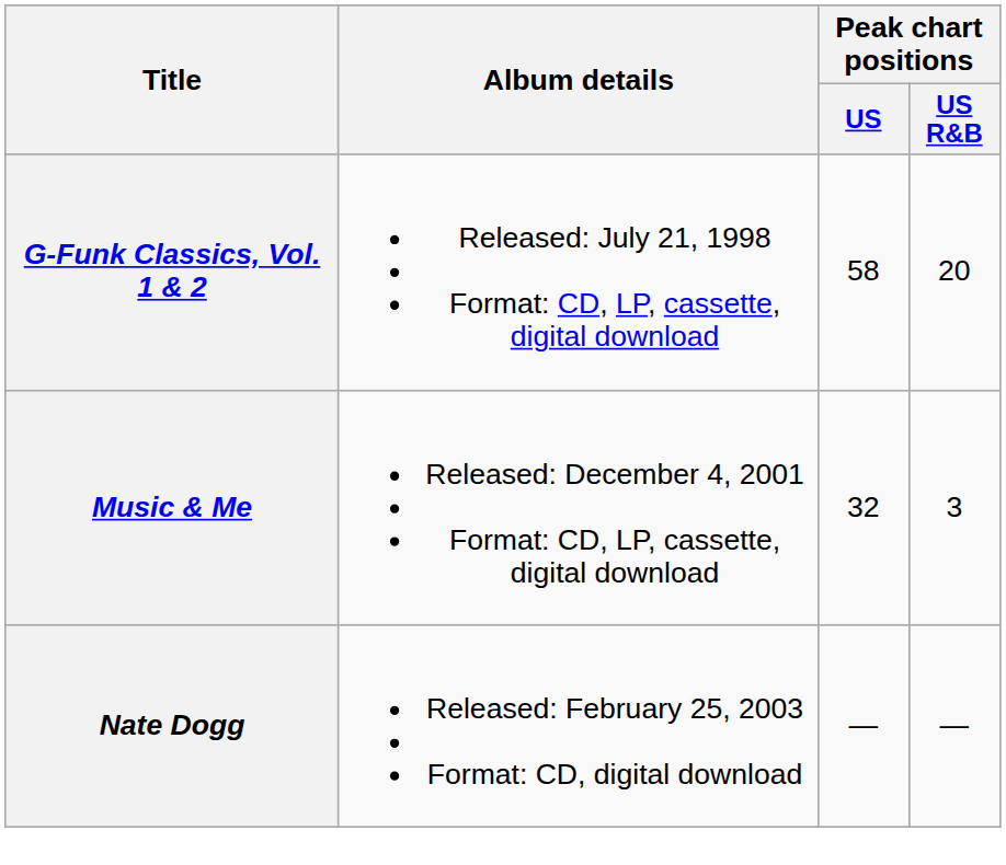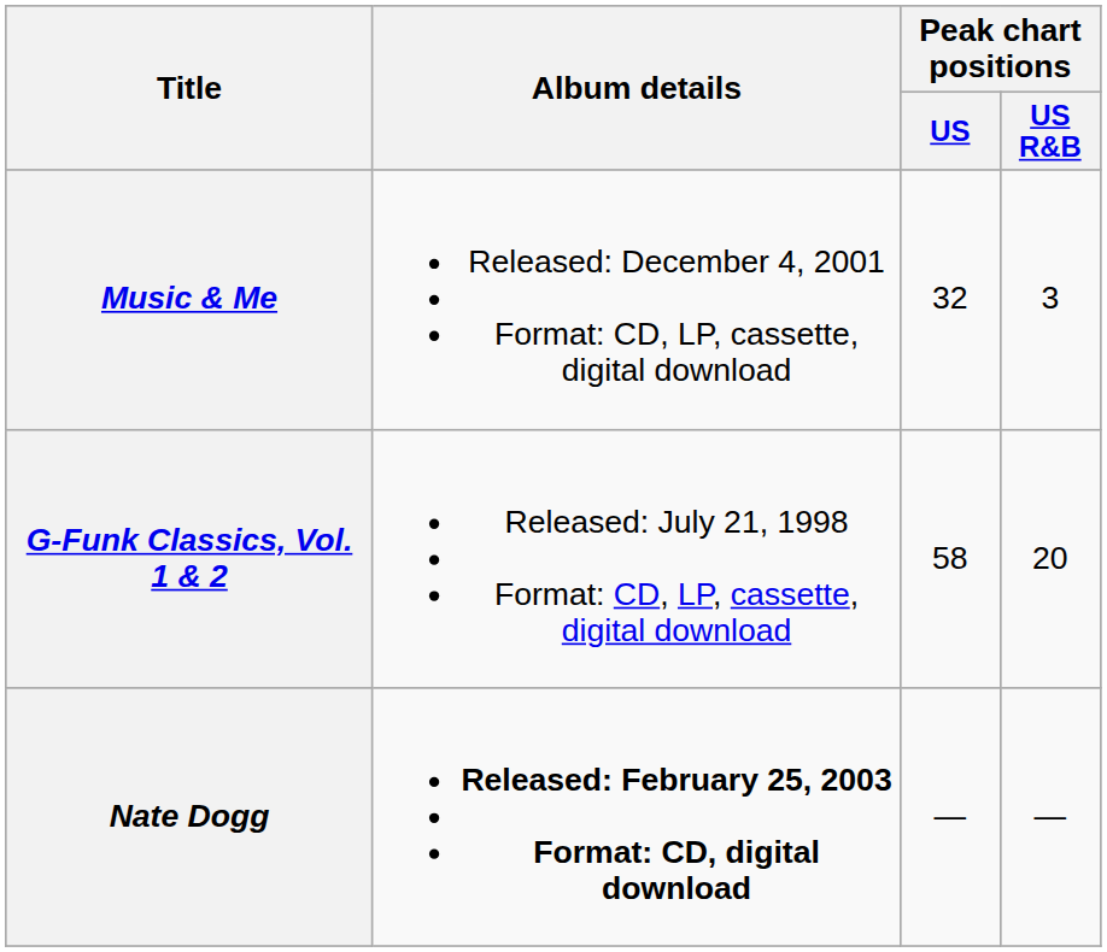 <table class="wikitable plainrowheaders" style="text-align:center;">
 <tr>
 <th scope="col" rowspan="2" style="width:11em;">Title</th>
 <th scope="col" rowspan="2" style="width:16em;">Album details</th>
 <th scope="col" colspan="2">Peak chart positions</th>
 </tr>
 <tr>
 <th style="width:3em;font-size:90%;"><a href='#'>US</a></th>
 <th style="width:3em;font-size:90%;"><a href='#'>US<br>R&B</a></th>
 </tr>
 <tr>
+<th scope="row"><em><a href='#'>Music & Me</a></em></th>
+<td><br><ul><li>Released: December 4, 2001</li><li></li><li>Format: CD, LP, cassette, digital download</li></ul></td>
+<td>32</td>
+<td>3</td>
+</tr>
+<tr>
 <th scope="row"><em><a href='#'>G-Funk Classics, Vol. 1 & 2</a></em></th>
 <td><br><ul><li>Released: July 21, 1998</li><li></li><li>Format: <a href='#'>CD</a>, <a href='#'>LP</a>, <a href='#'>cassette</a>, <a href='#'>digital download</a></li></ul></td>
 <td>58</td>
 <td>20</td>
 </tr>
 <tr>
-<th scope="row"><em><a href='#'>Music & Me</a></em></th>
-<td><br><ul><li>Released: December 4, 2001</li><li></li><li>Format: CD, LP, cassette, digital download</li></ul></td>
-<td>32</td>
-<td>3</td>
-</tr>
-<tr>
 <th scope="row"><em>Nate Dogg</em></th>
-<td><br><ul><li>Released: February 25, 2003</li><li></li><li>Format: CD, digital download</li></ul></td>
+<td><strong><br><ul><li>Released: February 25, 2003</li><li></li><li>Format: CD, digital download</li></ul></strong></td>
 <td>—</td>
 <td>—</td>
 </tr>
 </table>
